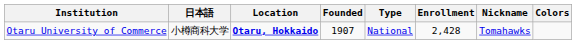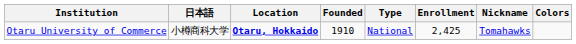 <table class="wikitable sortable" style="text-align: center;">
 <tr>
 <th>Institution</th>
 <th>日本語</th>
 <th>Location</th>
 <th>Founded</th>
 <th>Type</th>
 <th>Enrollment</th>
 <th>Nickname</th>
 <th>Colors</th>
 </tr>
 <tr>
 <td><a href='#'>Otaru University of Commerce</a></td>
 <td>小樽商科大学</td>
 <td><strong><a href='#'>Otaru, Hokkaido</a></strong></td>
-<td>1907</td>
+<td>1910</td>
 <td><a href='#'>National</a></td>
-<td>2,428</td>
+<td>2,425</td>
 <td><a href='#'>Tomahawks</a></td>
 <td></td>
 </tr>
 </table>
